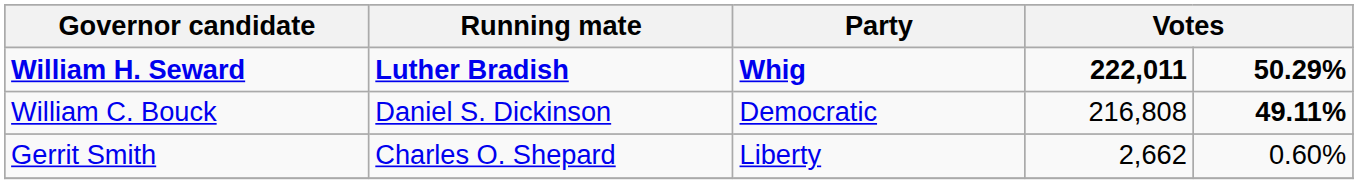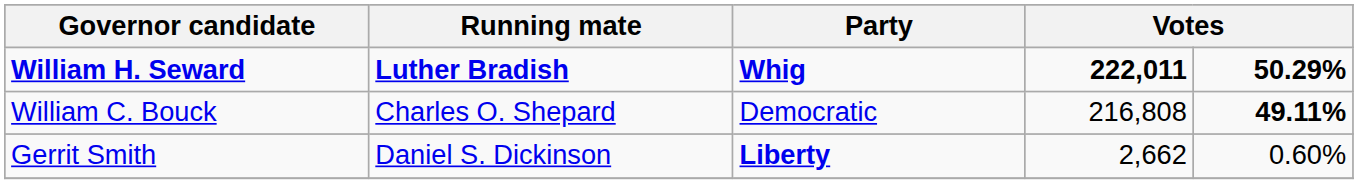 <table class=wikitable>
 <tr bgcolor=lightgrey>
 <th width="20%">Governor candidate</th>
 <th width="20%">Running mate</th>
 <th width="16%">Party</th>
 <th width="18%" colspan="2">Votes</th>
 </tr>
 <tr>
 <td><strong><a href='#'>William H. Seward</a></strong></td>
 <td><strong><a href='#'>Luther Bradish</a></strong></td>
 <td><strong><a href='#'>Whig</a></strong></td>
 <td align="right"><strong>222,011</strong></td>
 <td align="right"><strong>50.29%</strong></td>
 </tr>
 <tr>
 <td><a href='#'>William C. Bouck</a></td>
-<td><a href='#'>Daniel S. Dickinson</a></td>
+<td><a href='#'>Charles O. Shepard</a></td>
 <td><a href='#'>Democratic</a></td>
 <td align="right">216,808</td>
 <td align="right"><strong>49.11%</strong></td>
 </tr>
 <tr>
 <td><a href='#'>Gerrit Smith</a></td>
-<td><a href='#'>Charles O. Shepard</a></td>
-<td><a href='#'>Liberty</a></td>
+<td><a href='#'>Daniel S. Dickinson</a></td>
+<td><strong><a href='#'>Liberty</a></strong></td>
 <td align="right">2,662</td>
 <td align="right">0.60%</td>
 </tr>
 <tr>
 </tr>
 </table>
